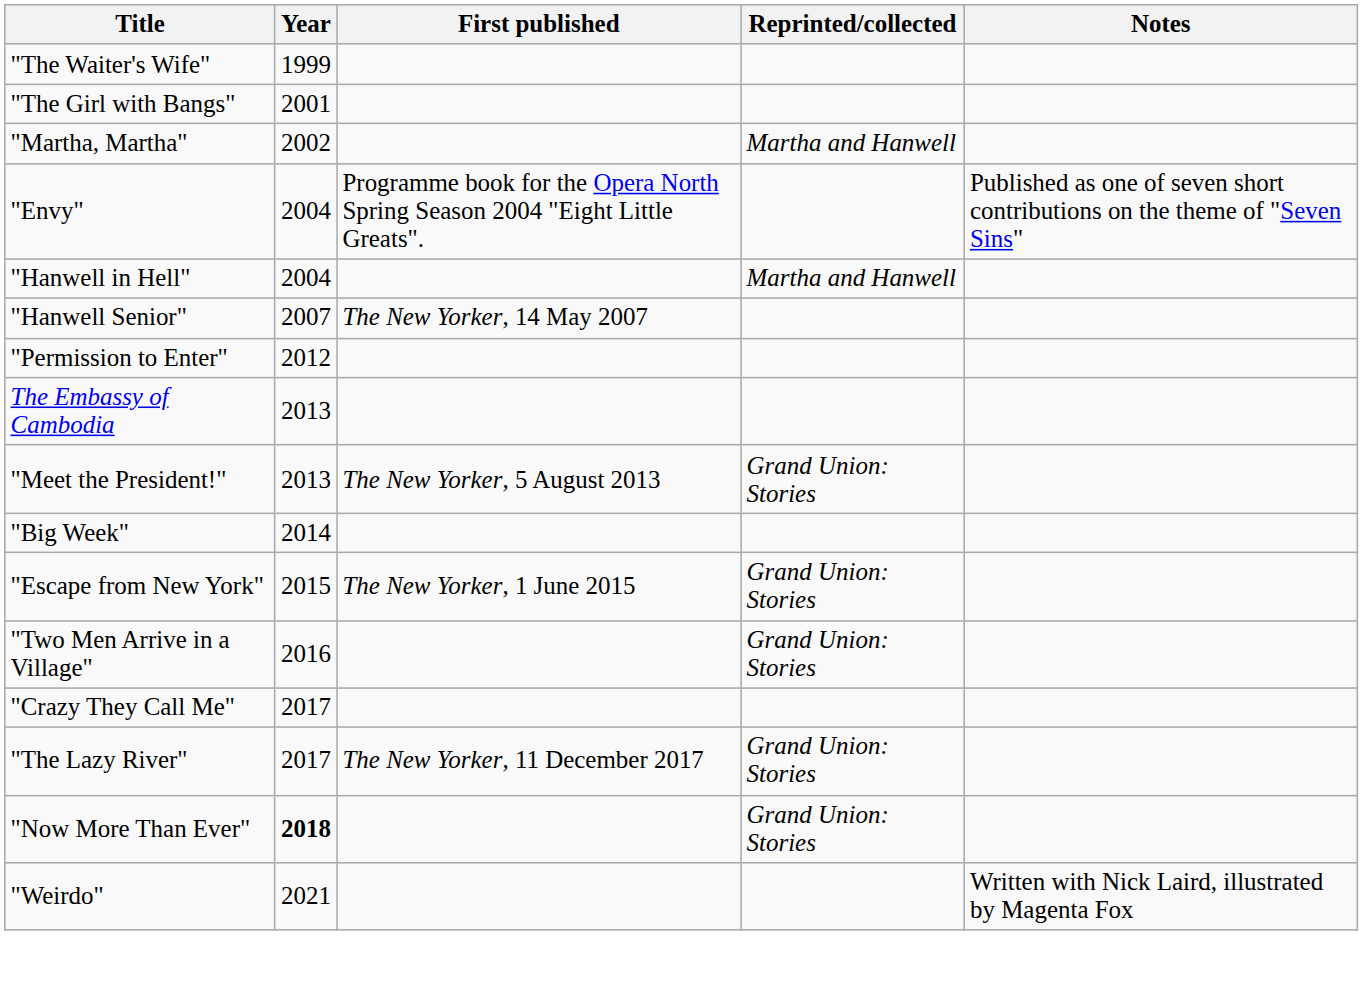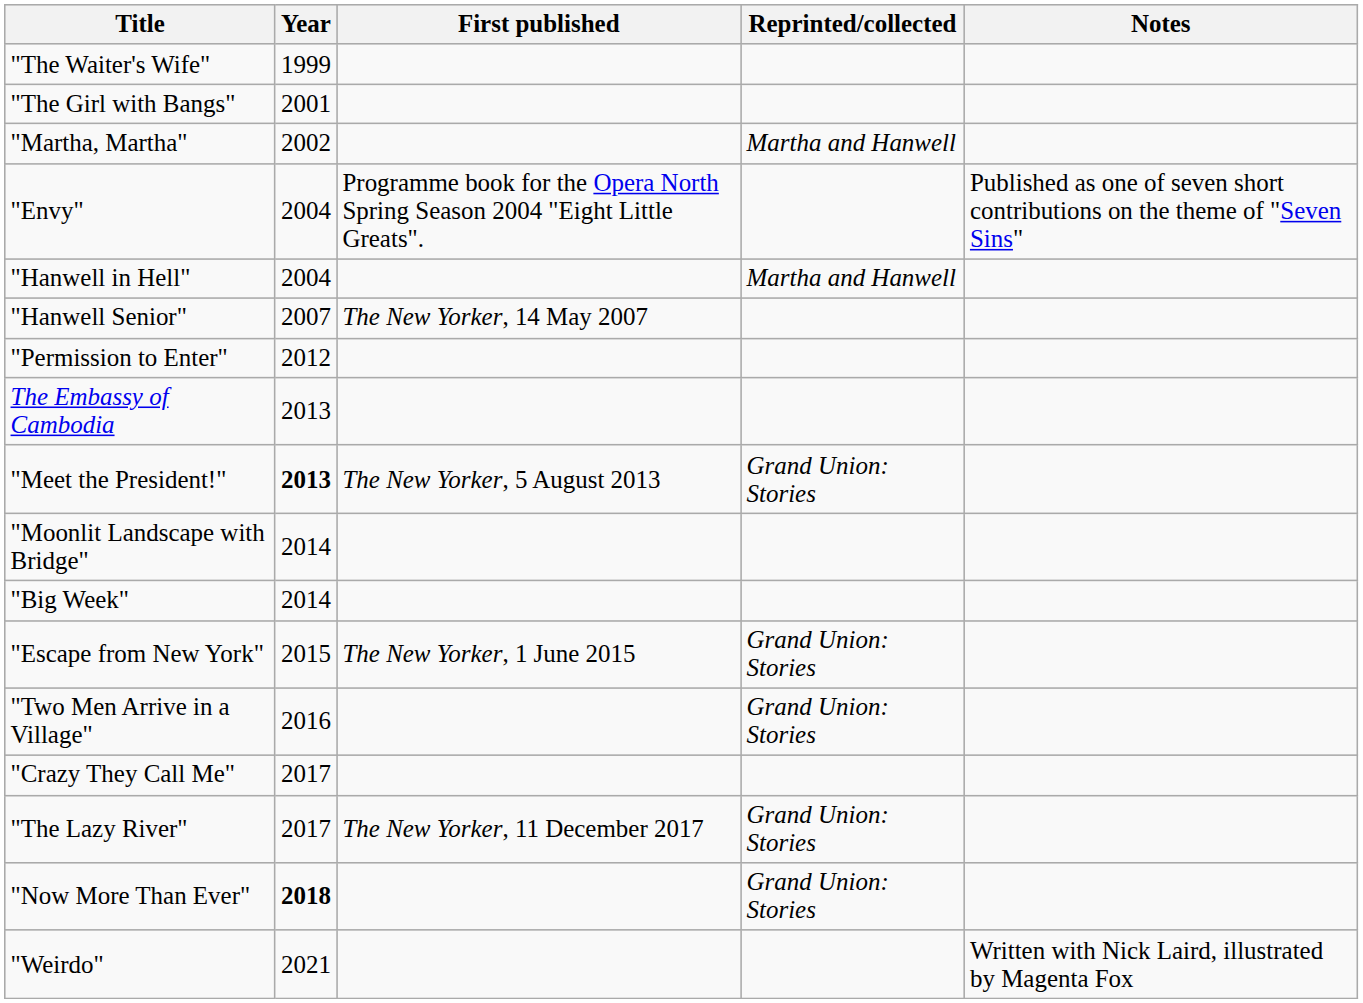 <table class="wikitable sortable">
 <tr>
 <th width=20%>Title</th>
 <th>Year</th>
 <th>First published</th>
 <th>Reprinted/collected</th>
 <th>Notes</th>
 </tr>
 <tr>
 <td data-sort-value="waiter's wife">"The Waiter's Wife"</td>
 <td>1999</td>
 <td></td>
 <td></td>
 <td></td>
 </tr>
 <tr>
 <td data-sort-value="girl with bangs">"The Girl with Bangs"</td>
 <td>2001</td>
 <td></td>
 <td></td>
 <td></td>
 </tr>
 <tr>
 <td>"Martha, Martha"</td>
 <td>2002</td>
 <td></td>
 <td><em>Martha and Hanwell</em></td>
 <td></td>
 </tr>
 <tr>
 <td>"Envy"</td>
 <td>2004</td>
 <td>Programme book for the <a href='#'>Opera North</a> Spring Season 2004 "Eight Little Greats".</td>
 <td></td>
 <td>Published as one of seven short contributions on the theme of "<a href='#'>Seven Sins</a>"</td>
 </tr>
 <tr>
 <td>"Hanwell in Hell"</td>
 <td>2004</td>
 <td></td>
 <td><em>Martha and Hanwell</em></td>
 <td></td>
 </tr>
 <tr>
 <td>"Hanwell Senior"</td>
 <td>2007</td>
 <td><em>The New Yorker</em>, 14 May 2007</td>
 <td></td>
 <td></td>
 </tr>
 <tr>
 <td>"Permission to Enter"</td>
 <td>2012</td>
 <td></td>
 <td></td>
 <td></td>
 </tr>
 <tr>
 <td data-sort-value="embassy of cambodia"><em><a href='#'>The Embassy of Cambodia</a></em></td>
 <td>2013</td>
 <td></td>
 <td></td>
 <td></td>
 </tr>
 <tr>
 <td>"Meet the President!"</td>
-<td>2013</td>
+<td><strong>2013</strong></td>
 <td><em>The New Yorker</em>, 5 August 2013</td>
 <td><em>Grand Union: Stories</em></td>
+<td></td>
+</tr>
+<tr>
+<td>"Moonlit Landscape with Bridge"</td>
+<td>2014</td>
+<td></td>
+<td></td>
 <td></td>
 </tr>
 <tr>
 <td>"Big Week"</td>
 <td>2014</td>
 <td></td>
 <td></td>
 <td></td>
 </tr>
 <tr>
 <td>"Escape from New York"</td>
 <td>2015</td>
 <td><em>The New Yorker</em>, 1 June 2015</td>
 <td><em>Grand Union: Stories</em></td>
 <td></td>
 </tr>
 <tr>
 <td>"Two Men Arrive in a Village"</td>
 <td>2016</td>
 <td></td>
 <td><em>Grand Union: Stories</em></td>
 <td></td>
 </tr>
 <tr>
 <td>"Crazy They Call Me"</td>
 <td>2017</td>
 <td></td>
 <td></td>
 <td></td>
 </tr>
 <tr>
 <td>"The Lazy River"</td>
 <td>2017</td>
 <td><em>The New Yorker</em>, 11 December 2017</td>
 <td><em>Grand Union: Stories</em></td>
 <td></td>
 </tr>
 <tr>
 <td>"Now More Than Ever"</td>
 <td><strong>2018</strong></td>
 <td></td>
 <td><em>Grand Union: Stories</em></td>
 <td></td>
 </tr>
 <tr>
 <td>"Weirdo"</td>
 <td>2021</td>
 <td></td>
 <td></td>
 <td>Written with Nick Laird, illustrated by Magenta Fox</td>
 </tr>
 </table>
